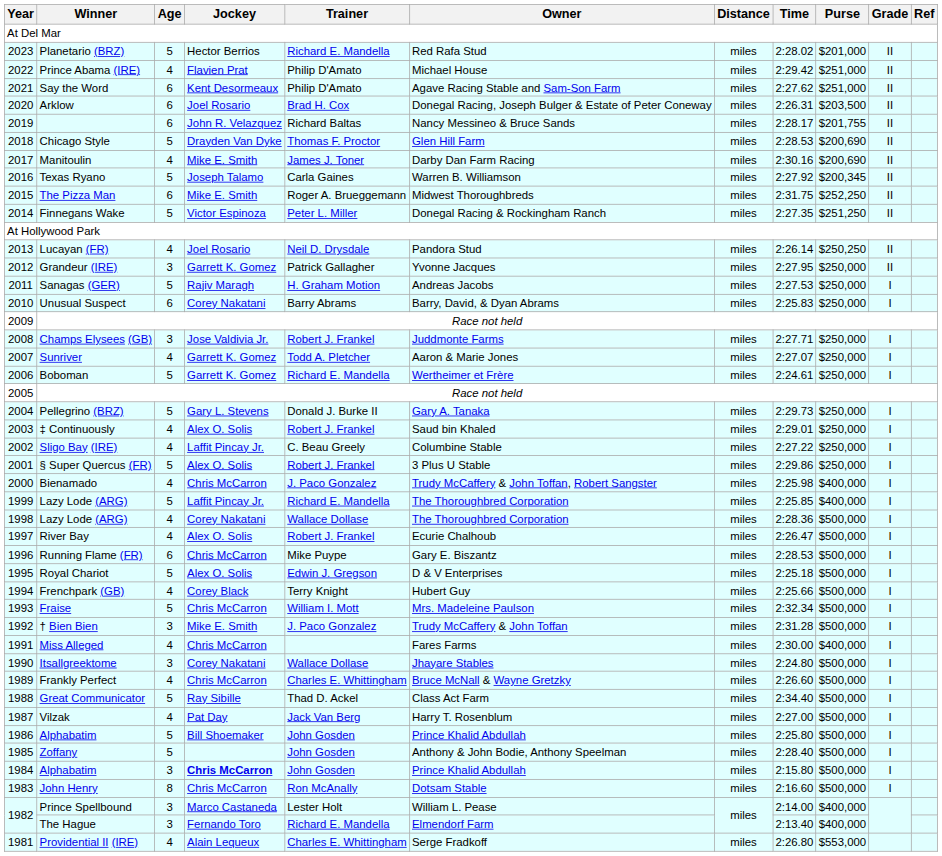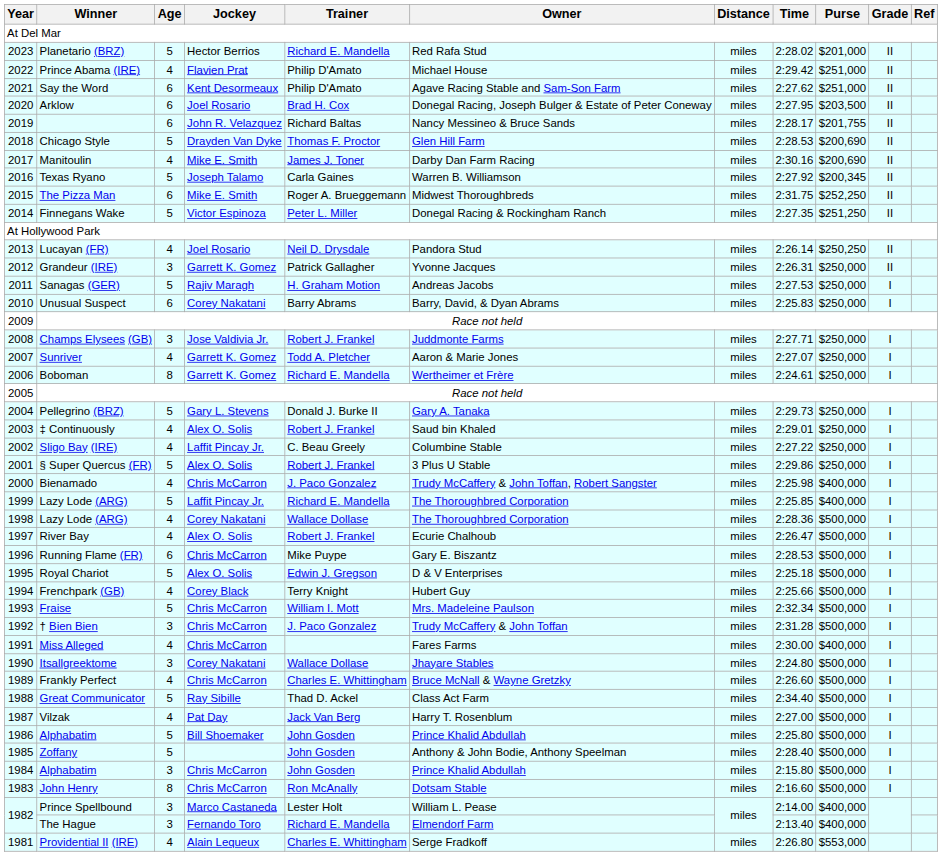 <table class="wikitable sortable">
 <tr>
 <th>Year</th>
 <th>Winner</th>
 <th>Age</th>
 <th>Jockey</th>
 <th>Trainer</th>
 <th>Owner</th>
 <th>Distance</th>
 <th>Time</th>
 <th>Purse</th>
 <th>Grade</th>
 <th>Ref</th>
 </tr>
 <tr style="font-size:90%; background-color:white">
 <td align="left" colspan=11>At Del Mar</td>
 </tr>
 <tr style="font-size:90%; background-color:lightcyan">
 <td align=center>2023</td>
 <td>Planetario  <a href='#'>(BRZ)</a></td>
 <td align=center>5</td>
 <td>Hector Berrios</td>
 <td><a href='#'>Richard E. Mandella</a></td>
 <td>Red Rafa Stud</td>
 <td align=center> miles</td>
 <td align=center>2:28.02</td>
 <td align=center>$201,000</td>
 <td align=center>II</td>
 <td></td>
 </tr>
 <tr style="font-size:90%; background-color:lightcyan">
 <td align=center>2022</td>
 <td>Prince Abama <a href='#'>(IRE)</a></td>
 <td align=center>4</td>
 <td><a href='#'>Flavien Prat</a></td>
 <td>Philip D'Amato</td>
 <td>Michael House</td>
 <td align=center> miles</td>
 <td align=center>2:29.42</td>
 <td align=center>$251,000</td>
 <td align=center>II</td>
 <td></td>
 </tr>
 <tr style="font-size:90%; background-color:lightcyan">
 <td align=center>2021</td>
 <td>Say the Word</td>
 <td align=center>6</td>
 <td><a href='#'>Kent Desormeaux</a></td>
 <td>Philip D'Amato</td>
 <td>Agave Racing Stable and <a href='#'>Sam-Son Farm</a></td>
 <td align=center> miles</td>
 <td align=center>2:27.62</td>
 <td align=center>$251,000</td>
 <td align=center>II</td>
 <td></td>
 </tr>
 <tr style="font-size:90%; background-color:lightcyan">
 <td align=center>2020</td>
 <td>Arklow</td>
 <td align=center>6</td>
 <td><a href='#'>Joel Rosario</a></td>
 <td><a href='#'>Brad H. Cox</a></td>
 <td>Donegal Racing, Joseph Bulger & Estate of Peter Coneway</td>
 <td align=center> miles</td>
-<td align=center>2:26.31</td>
+<td align=center>2:27.95</td>
 <td align=center>$203,500</td>
 <td align=center>II</td>
 <td></td>
 </tr>
 <tr style="font-size:90%; background-color:lightcyan">
 <td align=center>2019</td>
 <td></td>
 <td align=center>6</td>
 <td><a href='#'>John R. Velazquez</a></td>
 <td>Richard Baltas</td>
 <td>Nancy Messineo & Bruce Sands</td>
 <td align=center> miles</td>
 <td align=center>2:28.17</td>
 <td align=center>$201,755</td>
 <td align=center>II</td>
 <td></td>
 </tr>
 <tr style="font-size:90%; background-color:lightcyan">
 <td align=center>2018</td>
 <td>Chicago Style</td>
 <td align=center>5</td>
 <td><a href='#'>Drayden Van Dyke</a></td>
 <td><a href='#'>Thomas F. Proctor</a></td>
 <td><a href='#'>Glen Hill Farm</a></td>
 <td align=center> miles</td>
 <td align=center>2:28.53</td>
 <td align=center>$200,690</td>
 <td align=center>II</td>
 <td></td>
 </tr>
 <tr style="font-size:90%; background-color:lightcyan">
 <td align=center>2017</td>
 <td>Manitoulin</td>
 <td align=center>4</td>
 <td><a href='#'>Mike E. Smith</a></td>
 <td><a href='#'>James J. Toner</a></td>
 <td>Darby Dan Farm Racing</td>
 <td align=center> miles</td>
 <td align=center>2:30.16</td>
 <td align=center>$200,690</td>
 <td align=center>II</td>
 <td></td>
 </tr>
 <tr style="font-size:90%; background-color:lightcyan">
 <td align=center>2016</td>
 <td>Texas Ryano</td>
 <td align=center>5</td>
 <td><a href='#'>Joseph Talamo</a></td>
 <td>Carla Gaines</td>
 <td>Warren B. Williamson</td>
 <td align=center> miles</td>
 <td align=center>2:27.92</td>
 <td align=center>$200,345</td>
 <td align=center>II</td>
 <td></td>
 </tr>
 <tr style="font-size:90%; background-color:lightcyan">
 <td align=center>2015</td>
 <td><a href='#'>The Pizza Man</a></td>
 <td align=center>6</td>
 <td><a href='#'>Mike E. Smith</a></td>
 <td>Roger A. Brueggemann</td>
 <td>Midwest Thoroughbreds</td>
 <td align=center> miles</td>
 <td align=center>2:31.75</td>
 <td align=center>$252,250</td>
 <td align=center>II</td>
 <td></td>
 </tr>
 <tr style="font-size:90%; background-color:lightcyan">
 <td align=center>2014</td>
 <td>Finnegans Wake</td>
 <td align=center>5</td>
 <td><a href='#'>Victor Espinoza</a></td>
 <td><a href='#'>Peter L. Miller</a></td>
 <td>Donegal Racing & Rockingham Ranch</td>
 <td align=center> miles</td>
 <td align=center>2:27.35</td>
 <td align=center>$251,250</td>
 <td align=center>II</td>
 <td></td>
 </tr>
 <tr style="font-size:90%; background-color:white">
 <td align="left" colspan=11>At Hollywood Park</td>
 </tr>
 <tr style="font-size:90%; background-color:lightcyan">
 <td align=center>2013</td>
 <td>Lucayan <a href='#'>(FR)</a></td>
 <td align=center>4</td>
 <td><a href='#'>Joel Rosario</a></td>
 <td><a href='#'>Neil D. Drysdale</a></td>
 <td>Pandora Stud</td>
 <td align=center> miles</td>
 <td align=center>2:26.14</td>
 <td align=center>$250,250</td>
 <td align=center>II</td>
 <td></td>
 </tr>
 <tr style="font-size:90%; background-color:lightcyan">
 <td align=center>2012</td>
 <td>Grandeur <a href='#'>(IRE)</a></td>
 <td align=center>3</td>
 <td><a href='#'>Garrett K. Gomez</a></td>
 <td>Patrick Gallagher</td>
 <td>Yvonne Jacques</td>
 <td align=center> miles</td>
-<td align=center>2:27.95</td>
+<td align=center>2:26.31</td>
 <td align=center>$250,000</td>
 <td align=center>II</td>
 <td></td>
 </tr>
 <tr style="font-size:90%; background-color:lightcyan">
 <td align=center>2011</td>
 <td>Sanagas <a href='#'>(GER)</a></td>
 <td align=center>5</td>
 <td><a href='#'>Rajiv Maragh</a></td>
 <td><a href='#'>H. Graham Motion</a></td>
 <td>Andreas Jacobs</td>
 <td align=center> miles</td>
 <td align=center>2:27.53</td>
 <td align=center>$250,000</td>
 <td align=center>I</td>
 <td></td>
 </tr>
 <tr style="font-size:90%; background-color:lightcyan">
 <td align=center>2010</td>
 <td>Unusual Suspect</td>
 <td align=center>6</td>
 <td><a href='#'>Corey Nakatani</a></td>
 <td>Barry Abrams</td>
 <td>Barry, David, & Dyan Abrams</td>
 <td align=center> miles</td>
 <td align=center>2:25.83</td>
 <td align=center>$250,000</td>
 <td align=center>I</td>
 <td></td>
 </tr>
 <tr style="font-size:90%; background-color:white">
 <td align="center">2009</td>
 <td align="center" colspan=10><em>Race not held</em></td>
 </tr>
 <tr style="font-size:90%; background-color:lightcyan">
 <td align=center>2008</td>
 <td><a href='#'>Champs Elysees</a> <a href='#'>(GB)</a></td>
 <td align=center>3</td>
 <td><a href='#'>Jose Valdivia Jr.</a></td>
 <td><a href='#'>Robert J. Frankel</a></td>
 <td><a href='#'>Juddmonte Farms</a></td>
 <td align=center> miles</td>
 <td align=center>2:27.71</td>
 <td align=center>$250,000</td>
 <td align=center>I</td>
 <td></td>
 </tr>
 <tr style="font-size:90%; background-color:lightcyan">
 <td align=center>2007</td>
 <td><a href='#'>Sunriver</a></td>
 <td align=center>4</td>
 <td><a href='#'>Garrett K. Gomez</a></td>
 <td><a href='#'>Todd A. Pletcher</a></td>
 <td>Aaron & Marie Jones</td>
 <td align=center> miles</td>
 <td align=center>2:27.07</td>
 <td align=center>$250,000</td>
 <td align=center>I</td>
 <td></td>
 </tr>
 <tr style="font-size:90%; background-color:lightcyan">
 <td align=center>2006</td>
 <td>Boboman</td>
-<td align=center>5</td>
+<td align=center>8</td>
 <td><a href='#'>Garrett K. Gomez</a></td>
 <td><a href='#'>Richard E. Mandella</a></td>
 <td><a href='#'>Wertheimer et Frère</a></td>
 <td align=center> miles</td>
 <td align=center>2:24.61</td>
 <td align=center>$250,000</td>
 <td align=center>I</td>
 <td></td>
 </tr>
 <tr style="font-size:90%; background-color:white">
 <td align="center">2005</td>
 <td align="center" colspan=10><em>Race not held</em></td>
 </tr>
 <tr style="font-size:90%; background-color:lightcyan">
 <td align=center>2004</td>
 <td>Pellegrino <a href='#'>(BRZ)</a></td>
 <td align=center>5</td>
 <td><a href='#'>Gary L. Stevens</a></td>
 <td>Donald J. Burke II</td>
 <td><a href='#'>Gary A. Tanaka</a></td>
 <td align=center> miles</td>
 <td align=center>2:29.73</td>
 <td align=center>$250,000</td>
 <td align=center>I</td>
 <td></td>
 </tr>
 <tr style="font-size:90%; background-color:lightcyan">
 <td align=center>2003</td>
 <td>‡ Continuously</td>
 <td align=center>4</td>
 <td><a href='#'>Alex O. Solis</a></td>
 <td><a href='#'>Robert J. Frankel</a></td>
 <td>Saud bin Khaled</td>
 <td align=center> miles</td>
 <td align=center>2:29.01</td>
 <td align=center>$250,000</td>
 <td align=center>I</td>
 <td></td>
 </tr>
 <tr style="font-size:90%; background-color:lightcyan">
 <td align=center>2002</td>
 <td><a href='#'>Sligo Bay</a> <a href='#'>(IRE)</a></td>
 <td align=center>4</td>
 <td><a href='#'>Laffit Pincay Jr.</a></td>
 <td>C. Beau Greely</td>
 <td>Columbine Stable</td>
 <td align=center> miles</td>
 <td align=center>2:27.22</td>
 <td align=center>$250,000</td>
 <td align=center>I</td>
 <td></td>
 </tr>
 <tr style="font-size:90%; background-color:lightcyan">
 <td align=center>2001</td>
 <td>§ Super Quercus <a href='#'>(FR)</a></td>
 <td align=center>5</td>
 <td><a href='#'>Alex O. Solis</a></td>
 <td><a href='#'>Robert J. Frankel</a></td>
 <td>3 Plus U Stable</td>
 <td align=center> miles</td>
 <td align=center>2:29.86</td>
 <td align=center>$250,000</td>
 <td align=center>I</td>
 <td></td>
 </tr>
 <tr style="font-size:90%; background-color:lightcyan">
 <td align=center>2000</td>
 <td>Bienamado</td>
 <td align=center>4</td>
 <td><a href='#'>Chris McCarron</a></td>
 <td><a href='#'>J. Paco Gonzalez</a></td>
 <td><a href='#'>Trudy McCaffery</a> & <a href='#'>John Toffan</a>, <a href='#'>Robert Sangster</a></td>
 <td align=center> miles</td>
 <td align=center>2:25.98</td>
 <td align=center>$400,000</td>
 <td align=center>I</td>
 <td></td>
 </tr>
 <tr style="font-size:90%; background-color:lightcyan">
 <td align=center>1999</td>
 <td>Lazy Lode <a href='#'>(ARG)</a></td>
 <td align=center>5</td>
 <td><a href='#'>Laffit Pincay Jr.</a></td>
 <td><a href='#'>Richard E. Mandella</a></td>
 <td><a href='#'>The Thoroughbred Corporation</a></td>
 <td align=center> miles</td>
 <td align=center>2:25.85</td>
 <td align=center>$400,000</td>
 <td align=center>I</td>
 <td></td>
 </tr>
 <tr style="font-size:90%; background-color:lightcyan">
 <td align=center>1998</td>
 <td>Lazy Lode <a href='#'>(ARG)</a></td>
 <td align=center>4</td>
 <td><a href='#'>Corey Nakatani</a></td>
 <td><a href='#'>Wallace Dollase</a></td>
 <td><a href='#'>The Thoroughbred Corporation</a></td>
 <td align=center> miles</td>
 <td align=center>2:28.36</td>
 <td align=center>$500,000</td>
 <td align=center>I</td>
 <td></td>
 </tr>
 <tr style="font-size:90%; background-color:lightcyan">
 <td align=center>1997</td>
 <td>River Bay</td>
 <td align=center>4</td>
 <td><a href='#'>Alex O. Solis</a></td>
 <td><a href='#'>Robert J. Frankel</a></td>
 <td>Ecurie Chalhoub</td>
 <td align=center> miles</td>
 <td align=center>2:26.47</td>
 <td align=center>$500,000</td>
 <td align=center>I</td>
 <td></td>
 </tr>
 <tr style="font-size:90%; background-color:lightcyan">
 <td align=center>1996</td>
 <td>Running Flame <a href='#'>(FR)</a></td>
 <td align=center>6</td>
 <td><a href='#'>Chris McCarron</a></td>
 <td>Mike Puype</td>
 <td>Gary E. Biszantz</td>
 <td align=center> miles</td>
 <td align=center>2:28.53</td>
 <td align=center>$500,000</td>
 <td align=center>I</td>
 <td></td>
 </tr>
 <tr style="font-size:90%; background-color:lightcyan">
 <td align=center>1995</td>
 <td>Royal Chariot</td>
 <td align=center>5</td>
 <td><a href='#'>Alex O. Solis</a></td>
 <td><a href='#'>Edwin J. Gregson</a></td>
 <td>D & V Enterprises</td>
 <td align=center> miles</td>
 <td align=center>2:25.18</td>
 <td align=center>$500,000</td>
 <td align=center>I</td>
 <td></td>
 </tr>
 <tr style="font-size:90%; background-color:lightcyan">
 <td align=center>1994</td>
 <td>Frenchpark <a href='#'>(GB)</a></td>
 <td align=center>4</td>
 <td><a href='#'>Corey Black</a></td>
 <td>Terry Knight</td>
 <td>Hubert Guy</td>
 <td align=center> miles</td>
 <td align=center>2:25.66</td>
 <td align=center>$500,000</td>
 <td align=center>I</td>
 <td></td>
 </tr>
 <tr style="font-size:90%; background-color:lightcyan">
 <td align=center>1993</td>
 <td><a href='#'>Fraise</a></td>
 <td align=center>5</td>
 <td><a href='#'>Chris McCarron</a></td>
 <td><a href='#'>William I. Mott</a></td>
 <td><a href='#'>Mrs. Madeleine Paulson</a></td>
 <td align=center> miles</td>
 <td align=center>2:32.34</td>
 <td align=center>$500,000</td>
 <td align=center>I</td>
 <td></td>
 </tr>
 <tr style="font-size:90%; background-color:lightcyan">
 <td align=center>1992</td>
 <td>† <a href='#'>Bien Bien</a></td>
 <td align=center>3</td>
-<td><a href='#'>Mike E. Smith</a></td>
+<td><a href='#'>Chris McCarron</a></td>
 <td><a href='#'>J. Paco Gonzalez</a></td>
 <td><a href='#'>Trudy McCaffery</a> & <a href='#'>John Toffan</a></td>
 <td align=center> miles</td>
 <td align=center>2:31.28</td>
 <td align=center>$500,000</td>
 <td align=center>I</td>
 <td></td>
 </tr>
 <tr style="font-size:90%; background-color:lightcyan">
 <td align=center>1991</td>
 <td><a href='#'>Miss Alleged</a></td>
 <td align=center>4</td>
 <td><a href='#'>Chris McCarron</a></td>
 <td></td>
 <td>Fares Farms</td>
 <td align=center> miles</td>
 <td align=center>2:30.00</td>
 <td align=center>$400,000</td>
 <td align=center>I</td>
 <td></td>
 </tr>
 <tr style="font-size:90%; background-color:lightcyan">
 <td align=center>1990</td>
 <td><a href='#'>Itsallgreektome</a></td>
 <td align=center>3</td>
 <td><a href='#'>Corey Nakatani</a></td>
 <td><a href='#'>Wallace Dollase</a></td>
 <td><a href='#'>Jhayare Stables</a></td>
 <td align=center> miles</td>
 <td align=center>2:24.80</td>
 <td align=center>$500,000</td>
 <td align=center>I</td>
 <td></td>
 </tr>
 <tr style="font-size:90%; background-color:lightcyan">
 <td align=center>1989</td>
 <td>Frankly Perfect</td>
 <td align=center>4</td>
 <td><a href='#'>Chris McCarron</a></td>
 <td><a href='#'>Charles E. Whittingham</a></td>
 <td><a href='#'>Bruce McNall</a> & <a href='#'>Wayne Gretzky</a></td>
 <td align=center> miles</td>
 <td align=center>2:26.60</td>
 <td align=center>$500,000</td>
 <td align=center>I</td>
 <td></td>
 </tr>
 <tr style="font-size:90%; background-color:lightcyan">
 <td align=center>1988</td>
 <td><a href='#'>Great Communicator</a></td>
 <td align=center>5</td>
 <td><a href='#'>Ray Sibille</a></td>
 <td>Thad D. Ackel</td>
 <td>Class Act Farm</td>
 <td align=center> miles</td>
 <td align=center>2:34.40</td>
 <td align=center>$500,000</td>
 <td align=center>I</td>
 <td></td>
 </tr>
 <tr style="font-size:90%; background-color:lightcyan">
 <td align=center>1987</td>
 <td>Vilzak</td>
 <td align=center>4</td>
 <td><a href='#'>Pat Day</a></td>
 <td><a href='#'>Jack Van Berg</a></td>
 <td>Harry T. Rosenblum</td>
 <td align=center> miles</td>
 <td align=center>2:27.00</td>
 <td align=center>$500,000</td>
 <td align=center>I</td>
 <td></td>
 </tr>
 <tr style="font-size:90%; background-color:lightcyan">
 <td align=center>1986</td>
 <td><a href='#'>Alphabatim</a></td>
 <td align=center>5</td>
 <td><a href='#'>Bill Shoemaker</a></td>
 <td><a href='#'>John Gosden</a></td>
 <td><a href='#'>Prince Khalid Abdullah</a></td>
 <td align=center> miles</td>
 <td align=center>2:25.80</td>
 <td align=center>$500,000</td>
 <td align=center>I</td>
 <td></td>
 </tr>
 <tr style="font-size:90%; background-color:lightcyan">
 <td align=center>1985</td>
 <td><a href='#'>Zoffany</a></td>
 <td align=center>5</td>
 <td></td>
 <td><a href='#'>John Gosden</a></td>
 <td>Anthony & John Bodie, Anthony Speelman</td>
 <td align=center> miles</td>
 <td align=center>2:28.40</td>
 <td align=center>$500,000</td>
 <td align=center>I</td>
 <td></td>
 </tr>
 <tr style="font-size:90%; background-color:lightcyan">
 <td align=center>1984</td>
 <td><a href='#'>Alphabatim</a></td>
 <td align=center>3</td>
-<td><strong><a href='#'>Chris McCarron</a></strong></td>
+<td><a href='#'>Chris McCarron</a></td>
 <td><a href='#'>John Gosden</a></td>
 <td><a href='#'>Prince Khalid Abdullah</a></td>
 <td align=center> miles</td>
 <td align=center>2:15.80</td>
 <td align=center>$500,000</td>
 <td align=center>I</td>
 <td></td>
 </tr>
 <tr style="font-size:90%; background-color:lightcyan">
 <td align=center>1983</td>
 <td><a href='#'>John Henry</a></td>
 <td align=center>8</td>
 <td><a href='#'>Chris McCarron</a></td>
 <td><a href='#'>Ron McAnally</a></td>
 <td><a href='#'>Dotsam Stable</a></td>
 <td align=center> miles</td>
 <td align=center>2:16.60</td>
 <td align=center>$500,000</td>
 <td align=center>I</td>
 <td></td>
 </tr>
 <tr style="font-size:90%; background-color:lightcyan">
 <td align=center rowspan=2>1982</td>
 <td>Prince Spellbound</td>
 <td align=center>3</td>
 <td><a href='#'>Marco Castaneda</a></td>
 <td>Lester Holt</td>
 <td>William L. Pease</td>
 <td align=center rowspan=2> miles</td>
 <td align=center>2:14.00</td>
 <td align=center>$400,000</td>
 <td align=center rowspan=2></td>
 <td></td>
 </tr>
 <tr style="font-size:90%; background-color:lightcyan">
 <td>The Hague</td>
 <td align=center>3</td>
 <td><a href='#'>Fernando Toro</a></td>
 <td><a href='#'>Richard E. Mandella</a></td>
 <td><a href='#'>Elmendorf Farm</a></td>
 <td align=center>2:13.40</td>
 <td align=center>$400,000</td>
 <td></td>
 </tr>
 <tr style="font-size:90%; background-color:lightcyan">
 <td align=center>1981</td>
 <td><a href='#'>Providential II</a> <a href='#'>(IRE)</a></td>
 <td align=center>4</td>
 <td><a href='#'>Alain Lequeux</a></td>
 <td><a href='#'>Charles E. Whittingham</a></td>
 <td>Serge Fradkoff</td>
 <td align=center> miles</td>
 <td align=center>2:26.80</td>
 <td align=center>$553,000</td>
 <td align=center></td>
 <td></td>
 </tr>
 </table>
